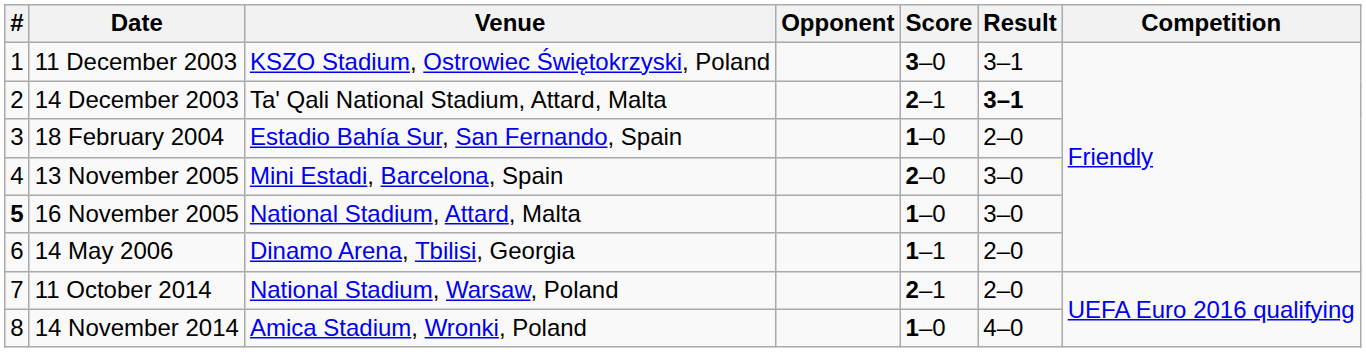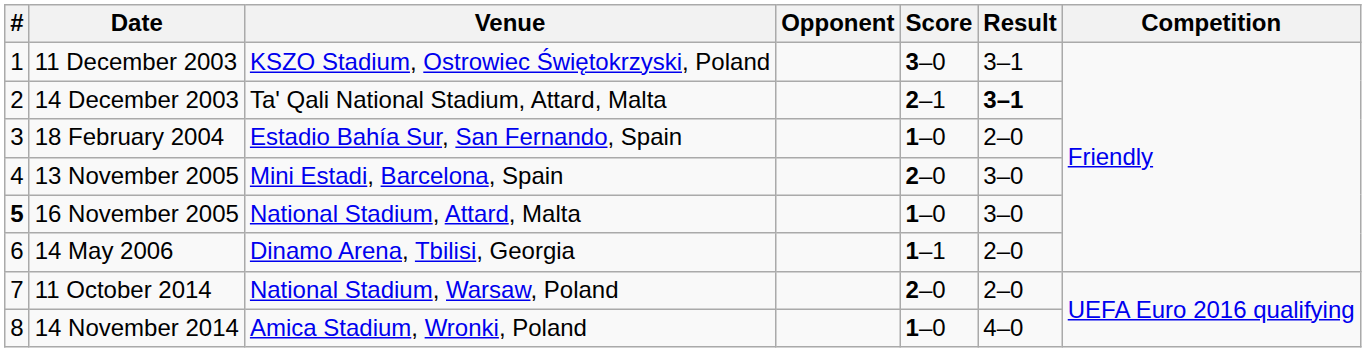 <table class="wikitable" style="font-size:100%;">
 <tr>
 <th>#</th>
 <th>Date</th>
 <th>Venue</th>
 <th>Opponent</th>
 <th>Score</th>
 <th>Result</th>
 <th>Competition</th>
 </tr>
 <tr>
 <td>1</td>
 <td>11 December 2003</td>
 <td><a href='#'>KSZO Stadium</a>, <a href='#'>Ostrowiec Świętokrzyski</a>, Poland</td>
 <td></td>
 <td style="text-align:left;"><strong>3</strong>–0</td>
 <td style="text-align:left;">3–1</td>
 <td rowspan="6"><a href='#'>Friendly</a></td>
 </tr>
 <tr>
 <td>2</td>
 <td>14 December 2003</td>
 <td>Ta' Qali National Stadium, Attard, Malta</td>
 <td></td>
 <td style="text-align:left;"><strong>2</strong>–1</td>
 <td style="text-align:left;"><strong>3–1</strong></td>
 </tr>
 <tr>
 <td>3</td>
 <td>18 February 2004</td>
 <td><a href='#'>Estadio Bahía Sur</a>, <a href='#'>San Fernando</a>, Spain</td>
 <td></td>
 <td style="text-align:left;"><strong>1</strong>–0</td>
 <td style="text-align:left;">2–0</td>
 </tr>
 <tr>
 <td>4</td>
 <td>13 November 2005</td>
 <td><a href='#'>Mini Estadi</a>, <a href='#'>Barcelona</a>, Spain</td>
 <td></td>
 <td style="text-align:left;"><strong>2</strong>–0</td>
 <td style="text-align:left;">3–0</td>
 </tr>
 <tr>
 <td><strong>5</strong></td>
 <td>16 November 2005</td>
 <td><a href='#'>National Stadium</a>, <a href='#'>Attard</a>, Malta</td>
 <td></td>
 <td style="text-align:left;"><strong>1</strong>–0</td>
 <td style="text-align:left;">3–0</td>
 </tr>
 <tr>
 <td>6</td>
 <td>14 May 2006</td>
 <td><a href='#'>Dinamo Arena</a>, <a href='#'>Tbilisi</a>, Georgia</td>
 <td></td>
 <td style="text-align:left;"><strong>1</strong>–1</td>
 <td style="text-align:left;">2–0</td>
 </tr>
 <tr>
 <td>7</td>
 <td>11 October 2014</td>
 <td><a href='#'>National Stadium</a>, <a href='#'>Warsaw</a>, Poland</td>
 <td></td>
-<td style="text-align:left;"><strong>2</strong>–1</td>
+<td style="text-align:left;"><strong>2</strong>–0</td>
 <td style="text-align:left;">2–0</td>
 <td rowspan="2"><a href='#'>UEFA Euro 2016 qualifying</a></td>
 </tr>
 <tr>
 <td>8</td>
 <td>14 November 2014</td>
 <td><a href='#'>Amica Stadium</a>, <a href='#'>Wronki</a>, Poland</td>
 <td></td>
 <td style="text-align:left;"><strong>1</strong>–0</td>
 <td style="text-align:left;">4–0</td>
 </tr>
 </table>
